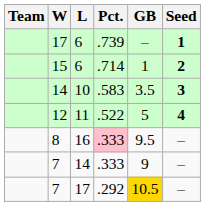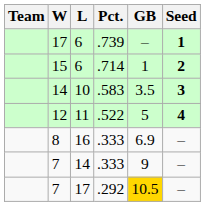 <table class=wikitable>
 <tr>
 <th>Team</th>
 <th>W</th>
 <th>L</th>
 <th>Pct.</th>
 <th>GB</th>
 <th>Seed</th>
 </tr>
 <tr bgcolor=#ccffcc>
 <td></td>
 <td>17</td>
 <td>6</td>
 <td>.739</td>
 <td style="text-align:center;">–</td>
 <td style="text-align:center;"><strong>1</strong></td>
 </tr>
 <tr bgcolor=#ccffcc>
 <td></td>
 <td>15</td>
 <td>6</td>
 <td>.714</td>
 <td style="text-align:center;">1</td>
 <td style="text-align:center;"><strong>2</strong></td>
 </tr>
 <tr bgcolor=#ccffcc>
 <td></td>
 <td>14</td>
 <td>10</td>
 <td>.583</td>
 <td style="text-align:center;">3.5</td>
 <td style="text-align:center;"><strong>3</strong></td>
 </tr>
 <tr bgcolor=#ccffcc>
 <td></td>
 <td>12</td>
 <td>11</td>
 <td>.522</td>
 <td style="text-align:center;">5</td>
 <td style="text-align:center;"><strong>4</strong></td>
 </tr>
 <tr>
 <td></td>
 <td>8</td>
 <td>16</td>
-<td style="background: pink;">.333</td>
-<td style="text-align:center;">9.5</td>
+<td>.333</td>
+<td style="text-align:center;">6.9</td>
 <td style="text-align:center;">–</td>
 </tr>
 <tr>
 <td></td>
 <td>7</td>
 <td>14</td>
 <td>.333</td>
 <td style="text-align:center;">9</td>
 <td style="text-align:center;">–</td>
 </tr>
 <tr>
 <td></td>
 <td>7</td>
 <td>17</td>
 <td>.292</td>
 <td style="background: gold; text-align:center;">10.5</td>
 <td style="text-align:center;">–</td>
 </tr>
 </table>
